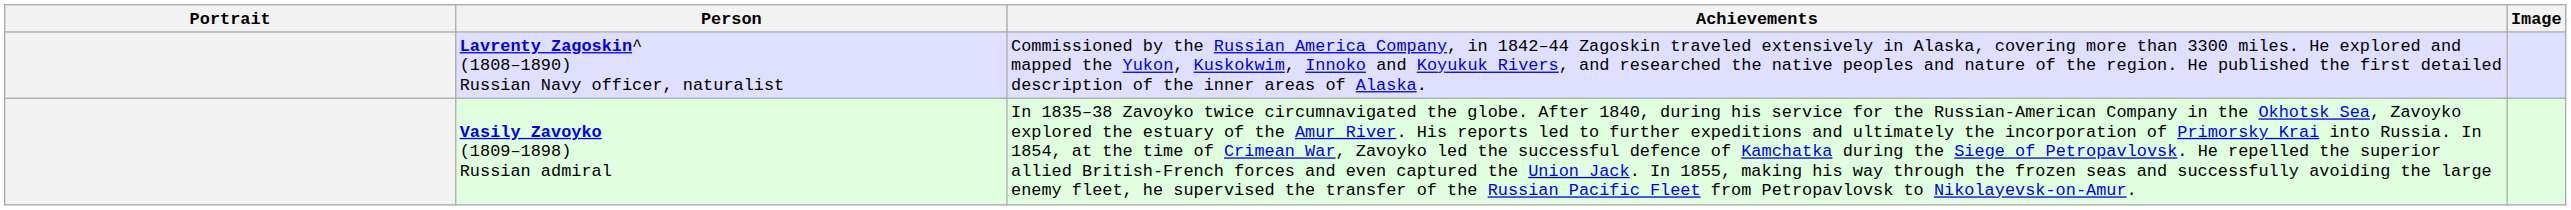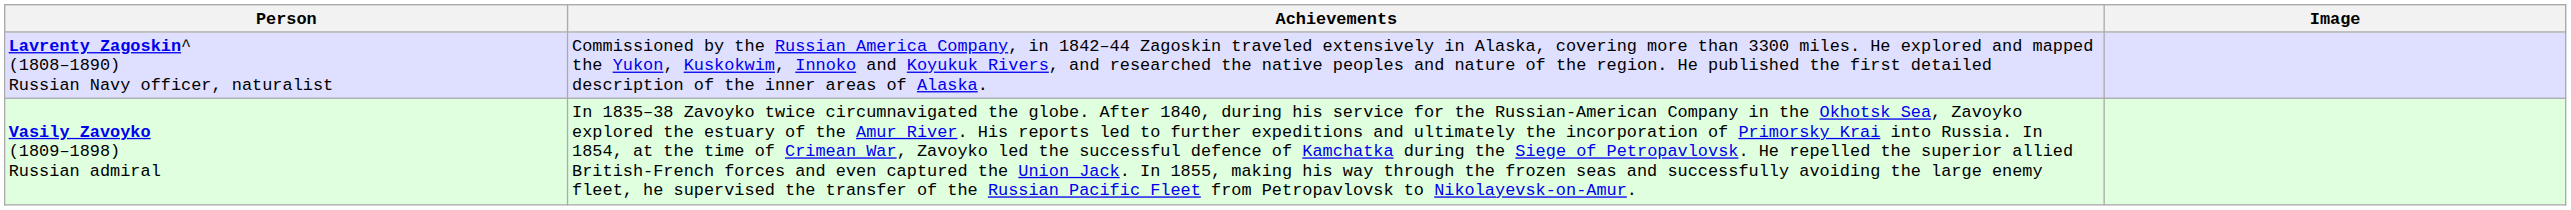 <table class="wikitable">
 <tr style="background:#ccc;">
-<th scope="col" width=18%>Portrait</th>
 <th scope="col" width=22%>Person</th>
 <th scope="col" width=60%>Achievements</th>
 <th scope="col">Image</th>
 </tr>
 <tr style="background:#dfdfff;">
-<th scope="row" align=center></th>
 <td><strong><a href='#'>Lavrenty Zagoskin</a></strong>^<br>(1808–1890)<br>Russian Navy officer, naturalist</td>
 <td>Commissioned by the <a href='#'>Russian America Company</a>, in 1842–44 Zagoskin traveled extensively in Alaska, covering more than 3300 miles. He explored and mapped the <a href='#'>Yukon</a>, <a href='#'>Kuskokwim</a>, <a href='#'>Innoko</a> and <a href='#'>Koyukuk Rivers</a>, and researched the native peoples and nature of the region. He published the first detailed description of the inner areas of <a href='#'>Alaska</a>.</td>
 <td align=center></td>
 </tr>
 <tr style="background:#dfffdf;">
-<th scope="row" align=center></th>
 <td><strong><a href='#'>Vasily Zavoyko</a></strong><br> (1809–1898)<br>Russian admiral</td>
 <td>In 1835–38 Zavoyko twice circumnavigated the globe. After 1840, during his service for the Russian-American Company in the <a href='#'>Okhotsk Sea</a>, Zavoyko explored the estuary of the <a href='#'>Amur River</a>. His reports led to further expeditions and ultimately the incorporation of <a href='#'>Primorsky Krai</a> into Russia. In 1854, at the time of <a href='#'>Crimean War</a>, Zavoyko led the successful defence of <a href='#'>Kamchatka</a> during the <a href='#'>Siege of Petropavlovsk</a>. He repelled the superior allied British-French forces and even captured the <a href='#'>Union Jack</a>. In 1855, making his way through the frozen seas and successfully avoiding the large enemy fleet, he supervised the transfer of the <a href='#'>Russian Pacific Fleet</a> from Petropavlovsk to <a href='#'>Nikolayevsk-on-Amur</a>.</td>
 <td align=center></td>
 </tr>
 </table>
